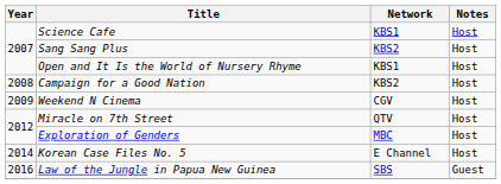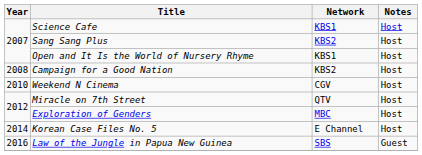 <table class="wikitable" style="width:600px">
 <tr>
 <th width=10>Year</th>
 <th>Title</th>
 <th>Network</th>
 <th>Notes</th>
 </tr>
 <tr>
 <td rowspan=3>2007</td>
 <td><em>Science Cafe</em></td>
 <td><a href='#'>KBS1</a></td>
 <td><a href='#'>Host</a></td>
 </tr>
 <tr>
 <td><em>Sang Sang Plus</em></td>
 <td><a href='#'>KBS2</a></td>
 <td>Host</td>
 </tr>
 <tr>
 <td><em>Open and It Is the World of Nursery Rhyme</em></td>
 <td>KBS1</td>
 <td>Host</td>
 </tr>
 <tr>
 <td>2008</td>
 <td><em>Campaign for a Good Nation</em></td>
 <td>KBS2</td>
 <td>Host</td>
 </tr>
 <tr>
-<td>2009</td>
+<td>2010</td>
 <td><em>Weekend N Cinema</em></td>
 <td>CGV</td>
 <td>Host</td>
 </tr>
 <tr>
 <td rowspan=2>2012</td>
 <td><em>Miracle on 7th Street</em></td>
 <td>QTV</td>
 <td>Host</td>
 </tr>
 <tr>
 <td><em><a href='#'>Exploration of Genders</a></em></td>
 <td><a href='#'>MBC</a></td>
 <td>Host</td>
 </tr>
 <tr>
 <td>2014</td>
 <td><em>Korean Case Files No. 5</em></td>
 <td>E Channel</td>
 <td>Host</td>
 </tr>
 <tr>
 <td>2016</td>
 <td><em><a href='#'>Law of the Jungle</a> in Papua New Guinea</em></td>
 <td><a href='#'>SBS</a></td>
 <td>Guest</td>
 </tr>
 <tr>
 </tr>
 </table>
